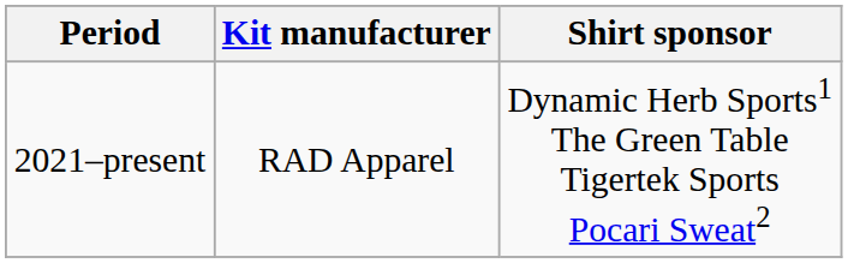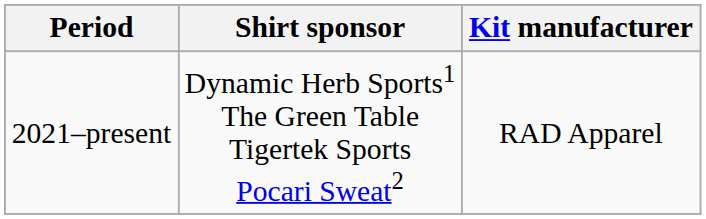 <table class="wikitable" style="text-align: center">
 <tr>
 <th>Period</th>
+<th>Shirt sponsor</th>
 <th><a href='#'>Kit</a> manufacturer</th>
-<th>Shirt sponsor</th>
 </tr>
 <tr>
 <td>2021–present</td>
+<td>Dynamic Herb Sports<sup>1</sup> <br> The Green Table <br> Tigertek Sports <br> <a href='#'>Pocari Sweat</a><sup>2</sup></td>
 <td> RAD Apparel</td>
-<td>Dynamic Herb Sports<sup>1</sup> <br> The Green Table <br> Tigertek Sports <br> <a href='#'>Pocari Sweat</a><sup>2</sup></td>
 </tr>
 </table>
